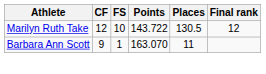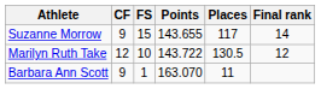 <table class="wikitable" border="1" style="font-size:90%">
 <tr>
 <th>Athlete</th>
 <th>CF</th>
 <th>FS</th>
 <th>Points</th>
 <th>Places</th>
 <th>Final rank</th>
+</tr>
+<tr align=center>
+<td align=left><a href='#'>Suzanne Morrow</a></td>
+<td>9</td>
+<td>15</td>
+<td>143.655</td>
+<td>117</td>
+<td>14</td>
 </tr>
 <tr align=center>
 <td align=left><a href='#'>Marilyn Ruth Take</a></td>
 <td>12</td>
 <td>10</td>
 <td>143.722</td>
 <td>130.5</td>
 <td>12</td>
 </tr>
 <tr align=center>
 <td align=left><a href='#'>Barbara Ann Scott</a></td>
 <td>9</td>
 <td>1</td>
 <td>163.070</td>
 <td>11</td>
 <td></td>
 </tr>
 </table>
